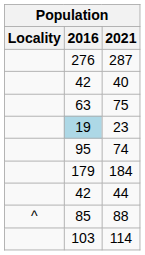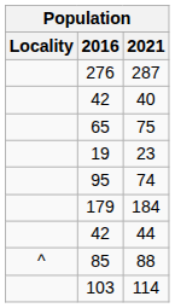 <table class="wikitable" style="text-align:center;">
 <tr>
 <th colspan="3" style="text-align:center;  font-weight:bold">Population</th>
 </tr>
 <tr>
 <th style="text-align:center; background:  font-weight:bold">Locality</th>
 <th style="text-align:center; background:  font-weight:bold"><strong>2016</strong></th>
 <th style="text-align:center; background:  font-weight:bold"><strong>2021</strong></th>
 </tr>
 <tr>
 <td></td>
 <td>276</td>
 <td>287</td>
 </tr>
 <tr>
 <td></td>
 <td>42</td>
 <td>40</td>
 </tr>
 <tr>
 <td></td>
-<td>63</td>
+<td>65</td>
 <td>75</td>
 </tr>
 <tr>
 <td></td>
-<td style="background: lightblue;">19</td>
+<td>19</td>
 <td>23</td>
 </tr>
 <tr>
 <td></td>
 <td>95</td>
 <td>74</td>
 </tr>
 <tr>
 <td></td>
 <td>179</td>
 <td>184</td>
 </tr>
 <tr>
 <td></td>
 <td>42</td>
 <td>44</td>
 </tr>
 <tr>
 <td>^</td>
 <td>85</td>
 <td>88</td>
 </tr>
 <tr>
 <td></td>
 <td>103</td>
 <td>114</td>
 </tr>
 </table>
